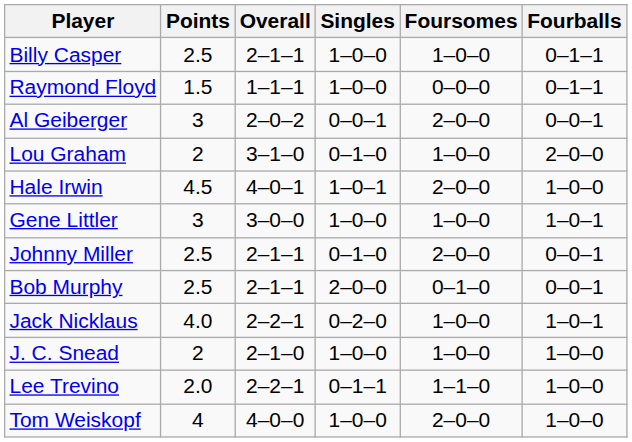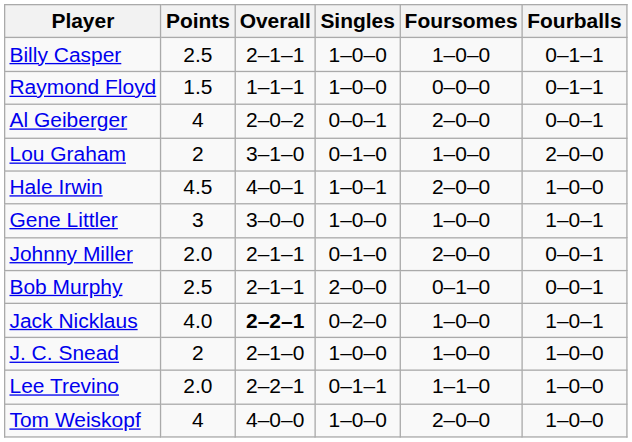 <table class="wikitable sortable" style="text-align:center">
 <tr>
 <th>Player</th>
 <th>Points</th>
 <th>Overall</th>
 <th>Singles</th>
 <th>Foursomes</th>
 <th>Fourballs</th>
 </tr>
 <tr>
 <td align=left><a href='#'>Billy Casper</a></td>
 <td>2.5</td>
 <td>2–1–1</td>
 <td>1–0–0</td>
 <td>1–0–0</td>
 <td>0–1–1</td>
 </tr>
 <tr>
 <td align=left><a href='#'>Raymond Floyd</a></td>
 <td>1.5</td>
 <td>1–1–1</td>
 <td>1–0–0</td>
 <td>0–0–0</td>
 <td>0–1–1</td>
 </tr>
 <tr>
 <td align=left><a href='#'>Al Geiberger</a></td>
-<td>3</td>
+<td>4</td>
 <td>2–0–2</td>
 <td>0–0–1</td>
 <td>2–0–0</td>
 <td>0–0–1</td>
 </tr>
 <tr>
 <td align=left><a href='#'>Lou Graham</a></td>
 <td>2</td>
 <td>3–1–0</td>
 <td>0–1–0</td>
 <td>1–0–0</td>
 <td>2–0–0</td>
 </tr>
 <tr>
 <td align=left><a href='#'>Hale Irwin</a></td>
 <td>4.5</td>
 <td>4–0–1</td>
 <td>1–0–1</td>
 <td>2–0–0</td>
 <td>1–0–0</td>
 </tr>
 <tr>
 <td align=left><a href='#'>Gene Littler</a></td>
 <td>3</td>
 <td>3–0–0</td>
 <td>1–0–0</td>
 <td>1–0–0</td>
 <td>1–0–1</td>
 </tr>
 <tr>
 <td align=left><a href='#'>Johnny Miller</a></td>
-<td>2.5</td>
+<td>2.0</td>
 <td>2–1–1</td>
 <td>0–1–0</td>
 <td>2–0–0</td>
 <td>0–0–1</td>
 </tr>
 <tr>
 <td align=left><a href='#'>Bob Murphy</a></td>
 <td>2.5</td>
 <td>2–1–1</td>
 <td>2–0–0</td>
 <td>0–1–0</td>
 <td>0–0–1</td>
 </tr>
 <tr>
 <td align=left><a href='#'>Jack Nicklaus</a></td>
 <td>4.0</td>
-<td>2–2–1</td>
+<td><strong>2–2–1</strong></td>
 <td>0–2–0</td>
 <td>1–0–0</td>
 <td>1–0–1</td>
 </tr>
 <tr>
 <td align=left><a href='#'>J. C. Snead</a></td>
 <td>2</td>
 <td>2–1–0</td>
 <td>1–0–0</td>
 <td>1–0–0</td>
 <td>1–0–0</td>
 </tr>
 <tr>
 <td align=left><a href='#'>Lee Trevino</a></td>
 <td>2.0</td>
 <td>2–2–1</td>
 <td>0–1–1</td>
 <td>1–1–0</td>
 <td>1–0–0</td>
 </tr>
 <tr>
 <td align=left><a href='#'>Tom Weiskopf</a></td>
 <td>4</td>
 <td>4–0–0</td>
 <td>1–0–0</td>
 <td>2–0–0</td>
 <td>1–0–0</td>
 </tr>
 </table>
